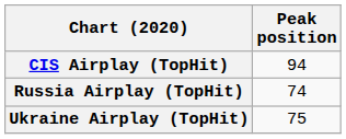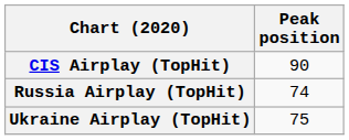 <table class="wikitable sortable plainrowheaders" style="text-align:center">
 <tr>
 <th scope="col">Chart (2020)</th>
 <th scope="col">Peak<br>position</th>
 </tr>
 <tr>
 <th scope="row"><a href='#'>CIS</a> Airplay (TopHit)</th>
-<td>94</td>
+<td>90</td>
 </tr>
 <tr>
 <th scope="row">Russia Airplay (TopHit)</th>
 <td>74</td>
 </tr>
 <tr>
 <th scope="row">Ukraine Airplay (TopHit)</th>
 <td>75</td>
 </tr>
 <tr>
 </tr>
 </table>
